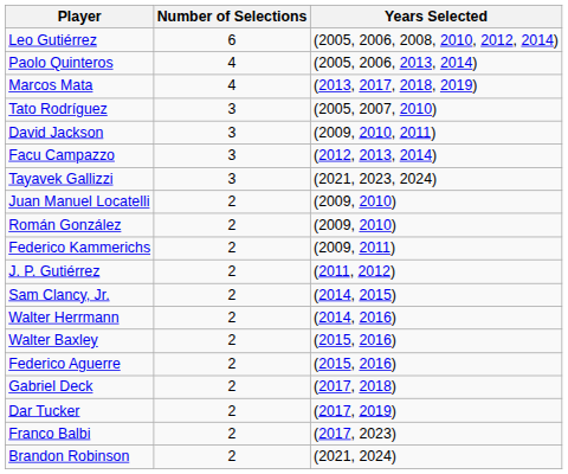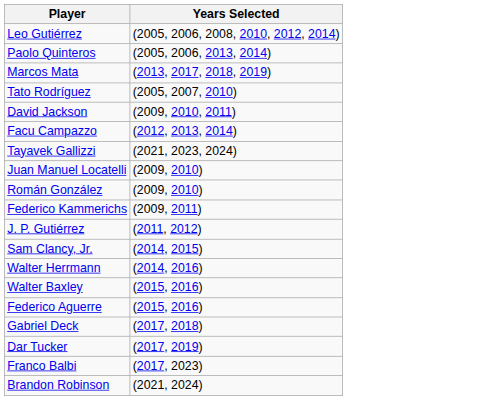 <table class="wikitable">
 <tr>
 <th>Player</th>
-<th>Number of Selections</th>
 <th>Years Selected</th>
 </tr>
 <tr>
 <td align="left"> <a href='#'>Leo Gutiérrez</a></td>
-<td align="center">6</td>
 <td>(2005, 2006, 2008, <a href='#'>2010</a>, <a href='#'>2012</a>, <a href='#'>2014</a>)</td>
 </tr>
 <tr>
 <td align="left"> <a href='#'>Paolo Quinteros</a></td>
-<td align="center">4</td>
 <td>(2005, 2006, <a href='#'>2013</a>, <a href='#'>2014</a>)</td>
 </tr>
 <tr>
 <td align="left"> <a href='#'>Marcos Mata</a></td>
-<td align="center">4</td>
 <td>(<a href='#'>2013</a>, <a href='#'>2017</a>, <a href='#'>2018</a>, <a href='#'>2019</a>)</td>
 </tr>
 <tr>
 <td align="left"> <a href='#'>Tato Rodríguez</a></td>
-<td align="center">3</td>
 <td>(2005, 2007, <a href='#'>2010</a>)</td>
 </tr>
 <tr>
 <td align="left"> <a href='#'>David Jackson</a></td>
-<td align="center">3</td>
 <td>(2009, <a href='#'>2010</a>, <a href='#'>2011</a>)</td>
 </tr>
 <tr>
 <td align="left"> <a href='#'>Facu Campazzo</a></td>
-<td align="center">3</td>
 <td>(<a href='#'>2012</a>, <a href='#'>2013</a>, <a href='#'>2014</a>)</td>
 </tr>
 <tr>
 <td align="left"> <a href='#'>Tayavek Gallizzi</a></td>
-<td align="center">3</td>
 <td>(2021, 2023, 2024)</td>
 </tr>
 <tr>
 <td align="left"> <a href='#'>Juan Manuel Locatelli</a></td>
-<td align="center">2</td>
 <td>(2009, <a href='#'>2010</a>)</td>
 </tr>
 <tr>
 <td align="left"> <a href='#'>Román González</a></td>
-<td align="center">2</td>
 <td>(2009, <a href='#'>2010</a>)</td>
 </tr>
 <tr>
 <td align="left"> <a href='#'>Federico Kammerichs</a></td>
-<td align="center">2</td>
 <td>(2009, <a href='#'>2011</a>)</td>
 </tr>
 <tr>
 <td align="left"> <a href='#'>J. P. Gutiérrez</a></td>
-<td align="center">2</td>
 <td>(<a href='#'>2011</a>, <a href='#'>2012</a>)</td>
 </tr>
 <tr>
 <td align="left"> <a href='#'>Sam Clancy, Jr.</a></td>
-<td align="center">2</td>
 <td>(<a href='#'>2014</a>, <a href='#'>2015</a>)</td>
 </tr>
 <tr>
 <td align="left"> <a href='#'>Walter Herrmann</a></td>
-<td align="center">2</td>
 <td>(<a href='#'>2014</a>, <a href='#'>2016</a>)</td>
 </tr>
 <tr>
 <td align="left"> <a href='#'>Walter Baxley</a></td>
-<td align="center">2</td>
 <td>(<a href='#'>2015</a>, <a href='#'>2016</a>)</td>
 </tr>
 <tr>
 <td align="left"> <a href='#'>Federico Aguerre</a></td>
-<td align="center">2</td>
 <td>(<a href='#'>2015</a>, <a href='#'>2016</a>)</td>
 </tr>
 <tr>
 <td align="left"> <a href='#'>Gabriel Deck</a></td>
-<td align="center">2</td>
 <td>(<a href='#'>2017</a>, <a href='#'>2018</a>)</td>
 </tr>
 <tr>
 <td align="left"> <a href='#'>Dar Tucker</a></td>
-<td align="center">2</td>
 <td>(<a href='#'>2017</a>, <a href='#'>2019</a>)</td>
 </tr>
 <tr>
 <td align="left"> <a href='#'>Franco Balbi</a></td>
-<td align="center">2</td>
 <td>(<a href='#'>2017</a>, 2023)</td>
 </tr>
 <tr>
 <td align="left"> <a href='#'>Brandon Robinson</a></td>
-<td align="center">2</td>
 <td>(2021, 2024)</td>
 </tr>
 </table>
